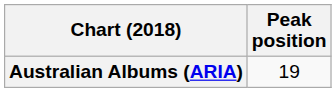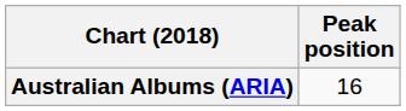 <table class="wikitable plainrowheaders" style="text-align:center">
 <tr>
 <th scope="col">Chart (2018)</th>
 <th scope="col">Peak<br> position</th>
 </tr>
 <tr>
 <th scope="row">Australian Albums (<a href='#'>ARIA</a>)</th>
-<td>19</td>
+<td>16</td>
 </tr>
 </table>
